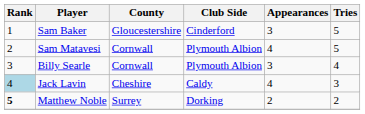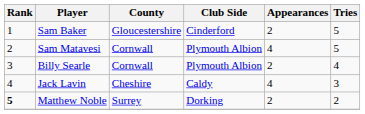 <table class="wikitable">
 <tr>
 <th>Rank</th>
 <th>Player</th>
 <th>County</th>
 <th>Club Side</th>
 <th>Appearances</th>
 <th>Tries</th>
 </tr>
 <tr>
 <td>1</td>
 <td> <a href='#'>Sam Baker</a></td>
 <td><a href='#'>Gloucestershire</a></td>
 <td><a href='#'>Cinderford</a></td>
-<td>3</td>
+<td>2</td>
 <td>5</td>
 </tr>
 <tr>
 <td>2</td>
 <td> <a href='#'>Sam Matavesi</a></td>
 <td><a href='#'>Cornwall</a></td>
 <td><a href='#'>Plymouth Albion</a></td>
 <td>4</td>
 <td>5</td>
 </tr>
 <tr>
 <td>3</td>
 <td> <a href='#'>Billy Searle</a></td>
 <td><a href='#'>Cornwall</a></td>
 <td><a href='#'>Plymouth Albion</a></td>
-<td>3</td>
+<td>2</td>
 <td>4</td>
 </tr>
 <tr>
-<td style="background: lightblue;">4</td>
+<td>4</td>
 <td> <a href='#'>Jack Lavin</a></td>
 <td><a href='#'>Cheshire</a></td>
 <td><a href='#'>Caldy</a></td>
 <td>4</td>
 <td>3</td>
 </tr>
 <tr>
 <td><strong>5</strong></td>
 <td> <a href='#'>Matthew Noble</a></td>
 <td><a href='#'>Surrey</a></td>
 <td><a href='#'>Dorking</a></td>
 <td>2</td>
 <td>2</td>
 </tr>
 <tr>
 </tr>
 </table>
